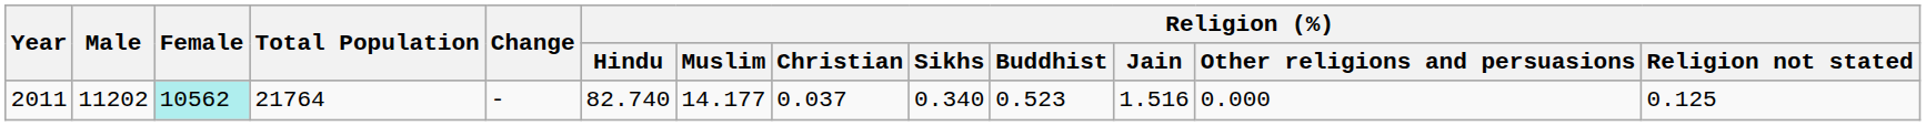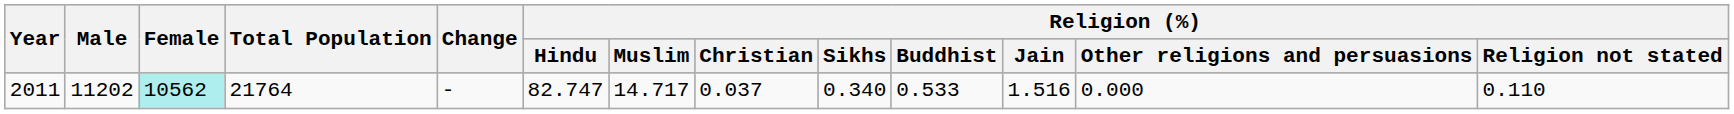 <table class="wikitable">
 <tr>
 <th rowspan="2">Year</th>
 <th rowspan="2">Male</th>
 <th rowspan="2">Female</th>
 <th rowspan="2">Total Population</th>
 <th rowspan="2">Change</th>
 <th colspan="8">Religion (%)</th>
 </tr>
 <tr>
 <th>Hindu</th>
 <th>Muslim</th>
 <th>Christian</th>
 <th>Sikhs</th>
 <th>Buddhist</th>
 <th>Jain</th>
 <th>Other religions and persuasions</th>
 <th>Religion not stated</th>
 </tr>
 <tr>
 <td>2011</td>
 <td>11202</td>
 <td style="background: paleturquoise;">10562</td>
 <td>21764</td>
 <td>-</td>
-<td>82.740</td>
-<td>14.177</td>
+<td>82.747</td>
+<td>14.717</td>
 <td>0.037</td>
 <td>0.340</td>
-<td>0.523</td>
+<td>0.533</td>
 <td>1.516</td>
 <td>0.000</td>
-<td>0.125</td>
+<td>0.110</td>
 </tr>
 </table>
